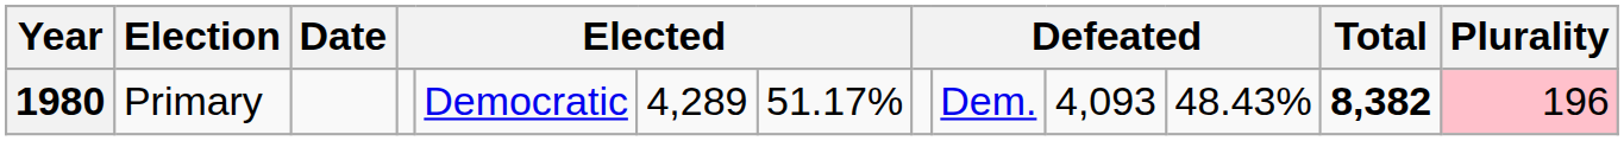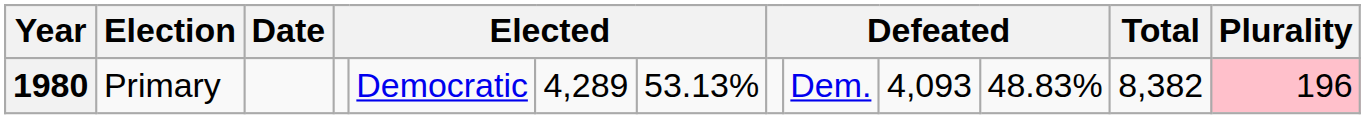 <table class=wikitable>
 <tr>
 <th>Year</th>
 <th>Election</th>
 <th>Date</th>
 <th ! colspan="4">Elected</th>
 <th ! colspan="4">Defeated</th>
 <th>Total</th>
 <th>Plurality</th>
 </tr>
 <tr>
 <th valign="top">1980</th>
 <td valign="top">Primary</td>
 <td valign="top"></td>
 <td valign="top"></td>
 <td valign="top" ><a href='#'>Democratic</a></td>
 <td valign="top" align="right">4,289</td>
-<td valign="top" align="right">51.17%</td>
+<td valign="top" align="right">53.13%</td>
 <td valign="top"></td>
 <td valign="top" ><a href='#'>Dem.</a></td>
 <td valign="top" align="right">4,093</td>
-<td valign="top" align="right">48.43%</td>
-<td valign="top" align="right"><strong>8,382</strong></td>
+<td valign="top" align="right">48.83%</td>
+<td valign="top" align="right">8,382</td>
 <td valign="top" align="right" style="background: pink;">196</td>
 </tr>
 </table>
